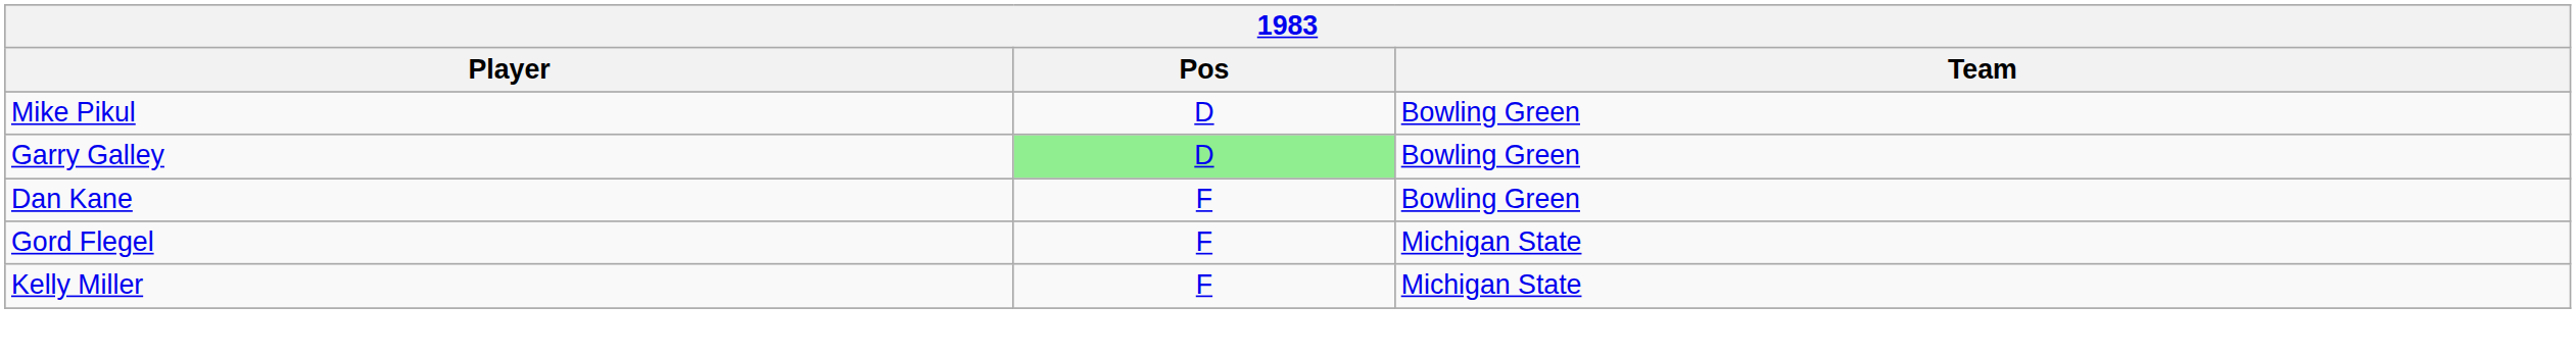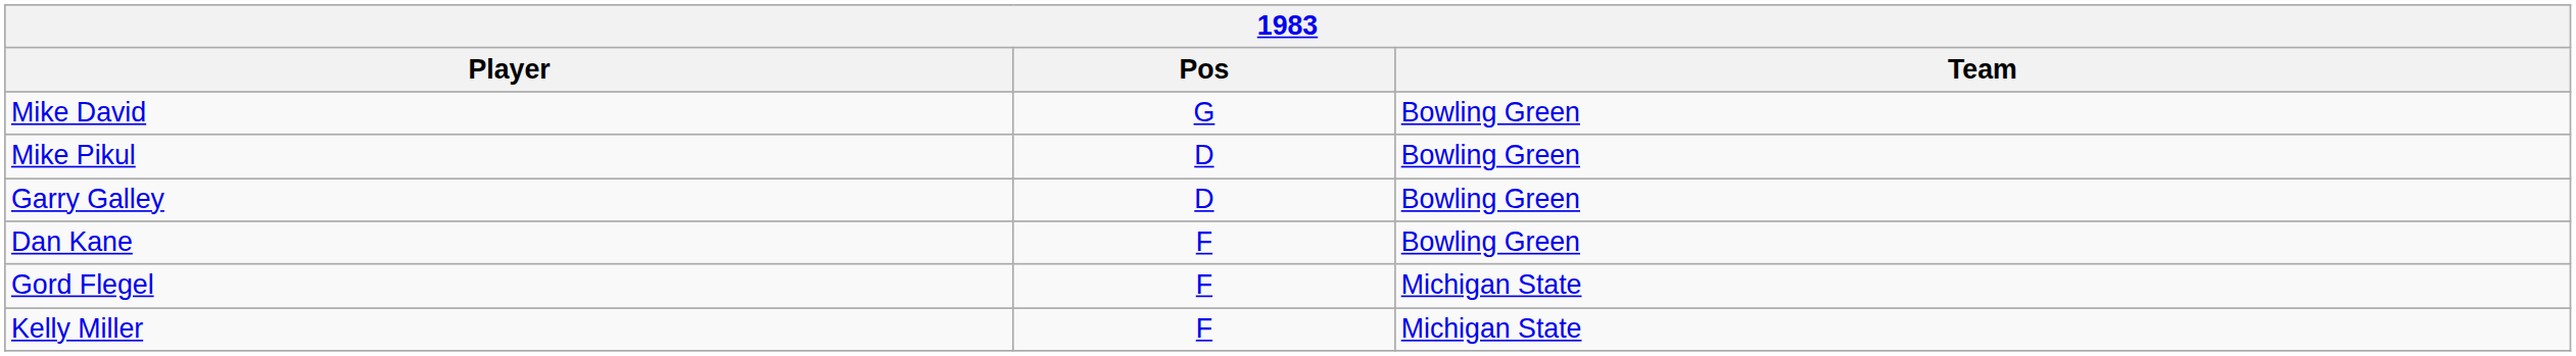 <table class="wikitable" width=95%>
 <tr>
 <th colspan=3><a href='#'>1983</a></th>
 </tr>
 <tr>
 <th>Player</th>
 <th>Pos</th>
 <th>Team</th>
 </tr>
 <tr>
+<td><a href='#'>Mike David</a></td>
+<td style="text-align:center;"><a href='#'>G</a></td>
+<td><a href='#'>Bowling Green</a></td>
+</tr>
+<tr>
 <td><a href='#'>Mike Pikul</a></td>
 <td style="text-align:center;"><a href='#'>D</a></td>
 <td><a href='#'>Bowling Green</a></td>
 </tr>
 <tr>
 <td><a href='#'>Garry Galley</a></td>
-<td style="background: lightgreen; text-align:center;"><a href='#'>D</a></td>
+<td style="text-align:center;"><a href='#'>D</a></td>
 <td><a href='#'>Bowling Green</a></td>
 </tr>
 <tr>
 <td><a href='#'>Dan Kane</a></td>
 <td style="text-align:center;"><a href='#'>F</a></td>
 <td><a href='#'>Bowling Green</a></td>
 </tr>
 <tr>
 <td><a href='#'>Gord Flegel</a></td>
 <td style="text-align:center;"><a href='#'>F</a></td>
 <td><a href='#'>Michigan State</a></td>
 </tr>
 <tr>
 <td><a href='#'>Kelly Miller</a></td>
 <td style="text-align:center;"><a href='#'>F</a></td>
 <td><a href='#'>Michigan State</a></td>
 </tr>
 </table>
